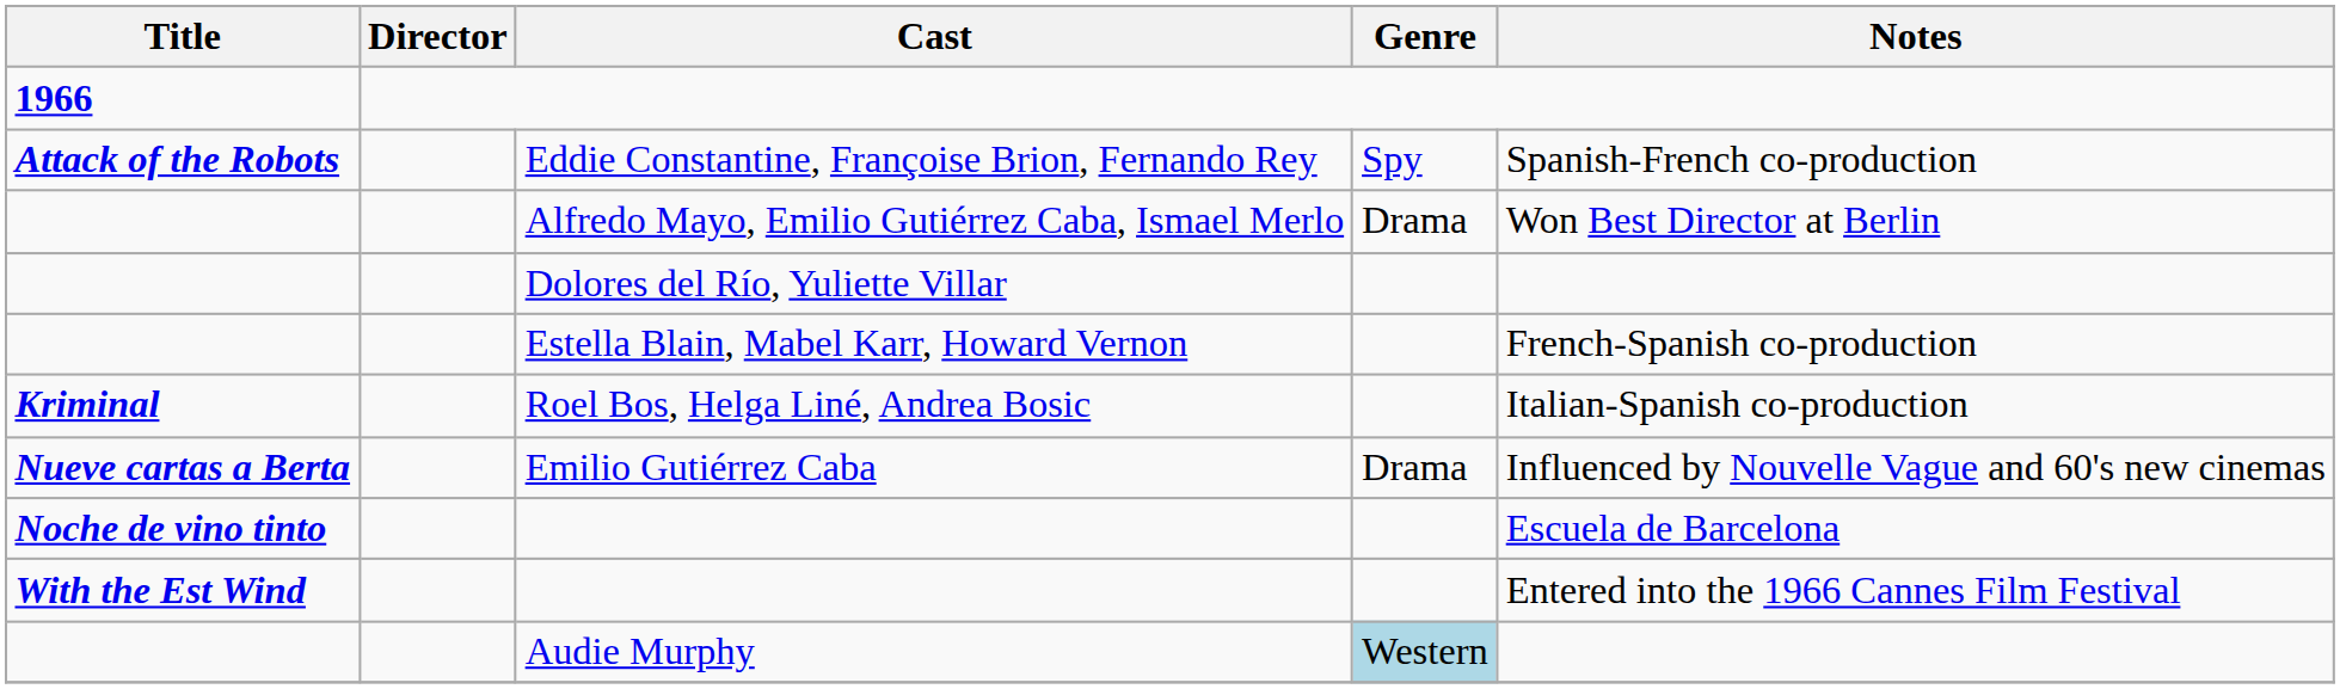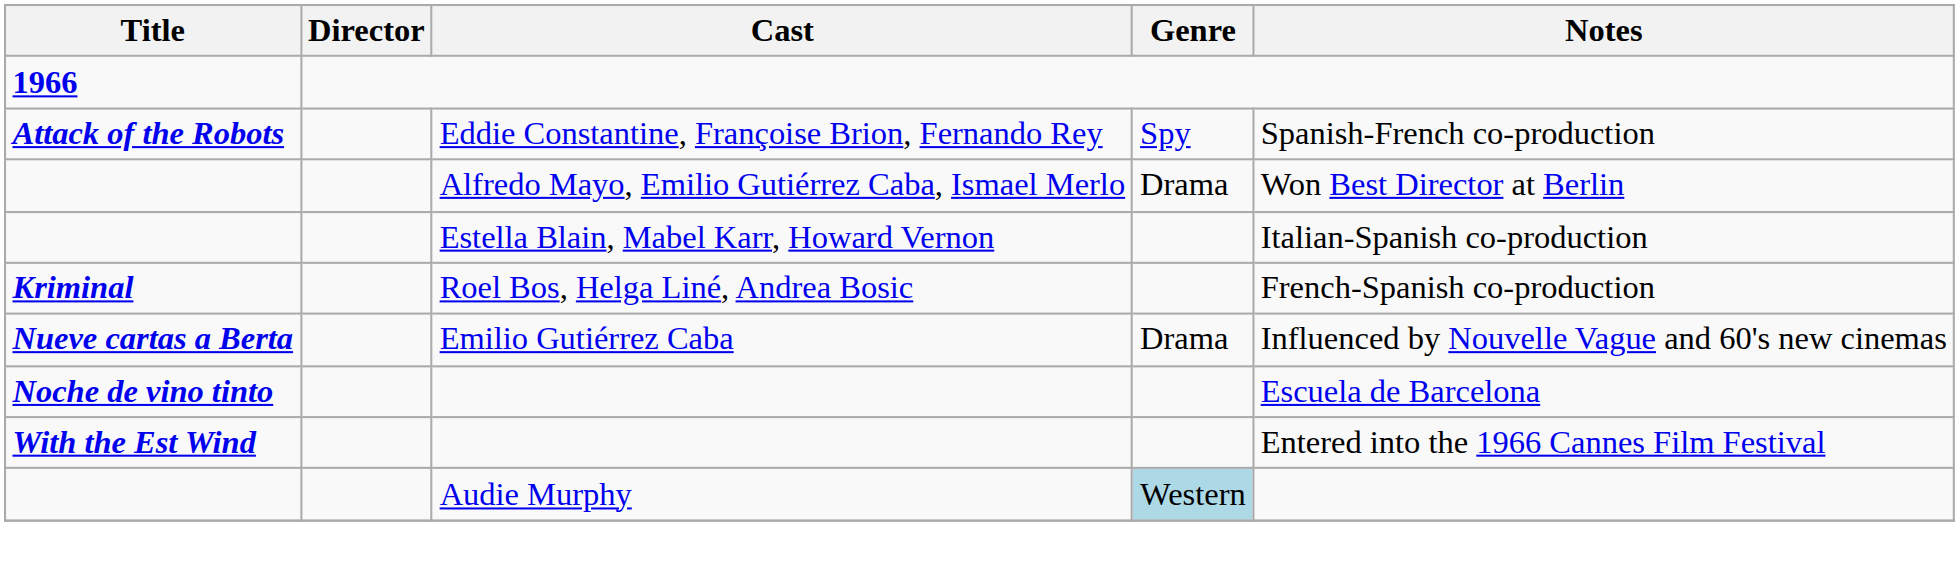 <table class="wikitable">
 <tr>
 <th>Title</th>
 <th>Director</th>
 <th>Cast</th>
 <th>Genre</th>
 <th>Notes</th>
 </tr>
 <tr>
 <td><strong><a href='#'>1966</a></strong></td>
 </tr>
 <tr>
 <td><strong><em><a href='#'>Attack of the Robots</a></em></strong></td>
 <td></td>
 <td><a href='#'>Eddie Constantine</a>, <a href='#'>Françoise Brion</a>, <a href='#'>Fernando Rey</a></td>
 <td><a href='#'>Spy</a></td>
 <td>Spanish-French co-production</td>
 </tr>
 <tr>
 <td></td>
 <td></td>
 <td><a href='#'>Alfredo Mayo</a>, <a href='#'>Emilio Gutiérrez Caba</a>, <a href='#'>Ismael Merlo</a></td>
 <td>Drama</td>
 <td>Won <a href='#'>Best Director</a> at <a href='#'>Berlin</a></td>
 </tr>
 <tr>
 <td></td>
 <td></td>
-<td><a href='#'>Dolores del Río</a>, <a href='#'>Yuliette Villar</a></td>
-<td></td>
-<td></td>
-</tr>
-<tr>
-<td></td>
-<td></td>
 <td><a href='#'>Estella Blain</a>, <a href='#'>Mabel Karr</a>, <a href='#'>Howard Vernon</a></td>
 <td></td>
-<td>French-Spanish co-production</td>
+<td>Italian-Spanish co-production</td>
 </tr>
 <tr>
 <td><strong><em><a href='#'>Kriminal</a></em></strong></td>
 <td></td>
 <td><a href='#'>Roel Bos</a>, <a href='#'>Helga Liné</a>, <a href='#'>Andrea Bosic</a></td>
 <td></td>
-<td>Italian-Spanish co-production</td>
+<td>French-Spanish co-production</td>
 </tr>
 <tr>
 <td><strong><em><a href='#'>Nueve cartas a Berta</a></em></strong></td>
 <td></td>
 <td><a href='#'>Emilio Gutiérrez Caba</a></td>
 <td>Drama</td>
 <td>Influenced by <a href='#'>Nouvelle Vague</a> and 60's new cinemas</td>
 </tr>
 <tr>
 <td><strong><em><a href='#'>Noche de vino tinto</a></em></strong></td>
 <td></td>
 <td></td>
 <td></td>
 <td><a href='#'>Escuela de Barcelona</a></td>
 </tr>
 <tr>
 <td><strong><em><a href='#'>With the Est Wind</a></em></strong></td>
 <td></td>
 <td></td>
 <td></td>
 <td>Entered into the <a href='#'>1966 Cannes Film Festival</a></td>
 </tr>
 <tr>
 <td></td>
 <td></td>
 <td><a href='#'>Audie Murphy</a></td>
 <td style="background: lightblue;">Western</td>
 <td></td>
 </tr>
 <tr>
 </tr>
 </table>
